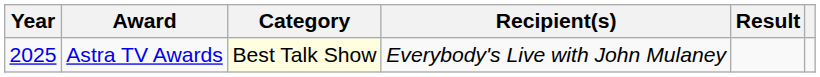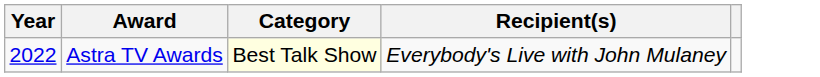 <table class="wikitable plainrowheaders">
 <tr>
 <th scope="col">Year</th>
 <th scope="col">Award</th>
 <th scope="col">Category</th>
 <th scope="col">Recipient(s)</th>
-<th scope="col">Result</th>
 <th scope="col"></th>
 </tr>
 <tr>
-<td align=center><a href='#'>2025</a></td>
+<td align=center><a href='#'>2022</a></td>
 <td><a href='#'>Astra TV Awards</a></td>
 <td style="background: lightyellow;">Best Talk Show</td>
 <td><em>Everybody's Live with John Mulaney</em></td>
-<td></td>
 <td style="text-align:center;"></td>
 </tr>
 </table>
